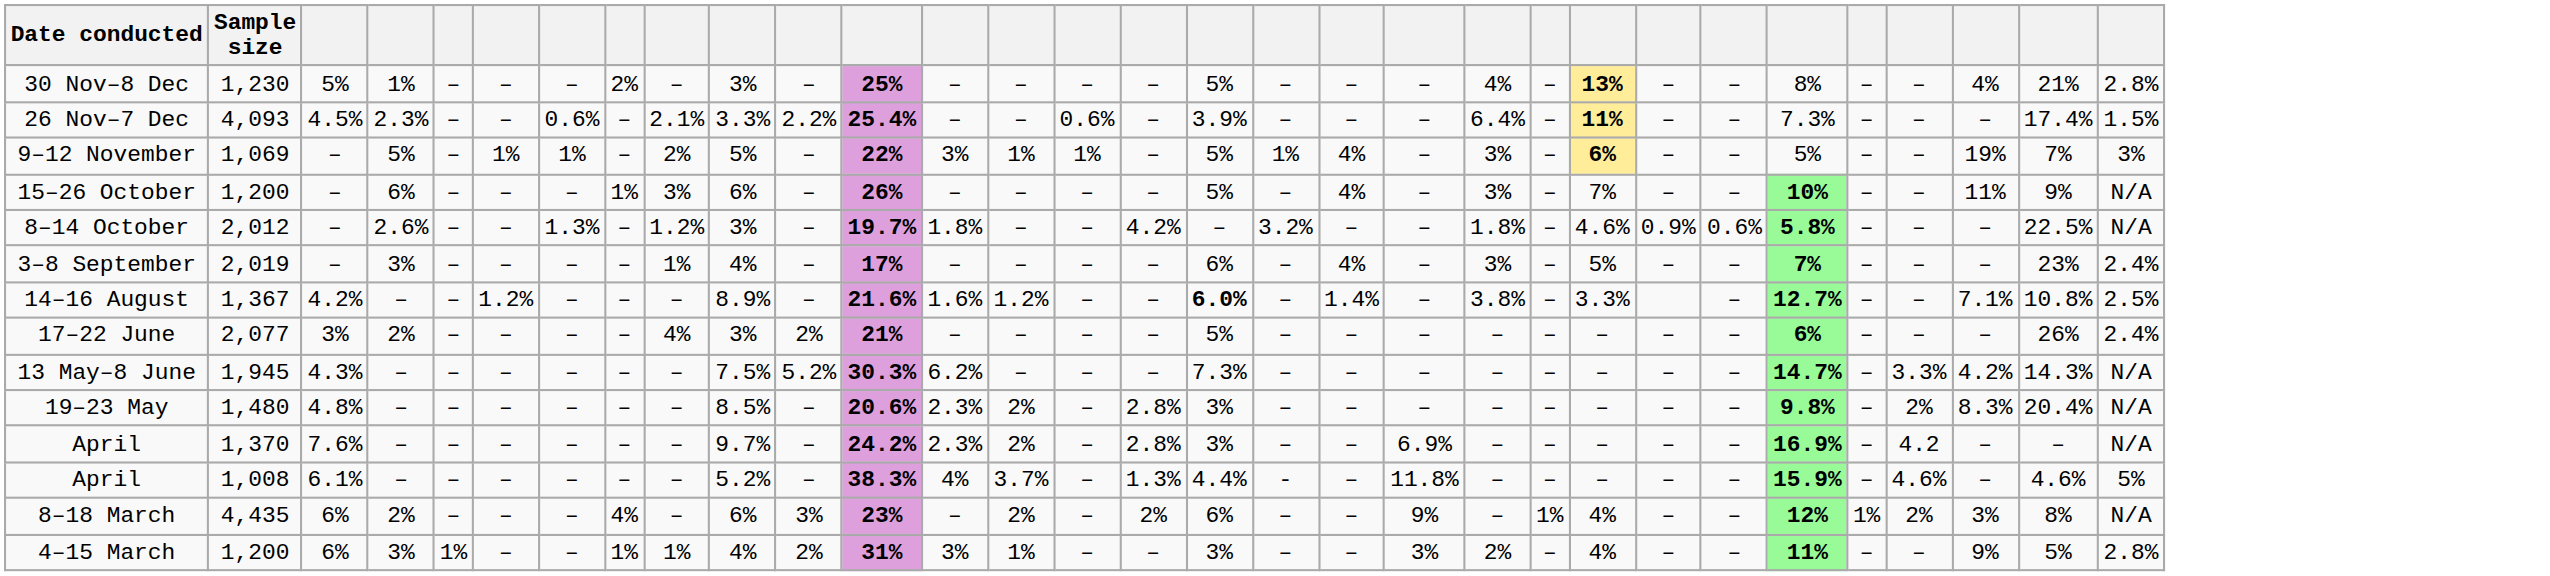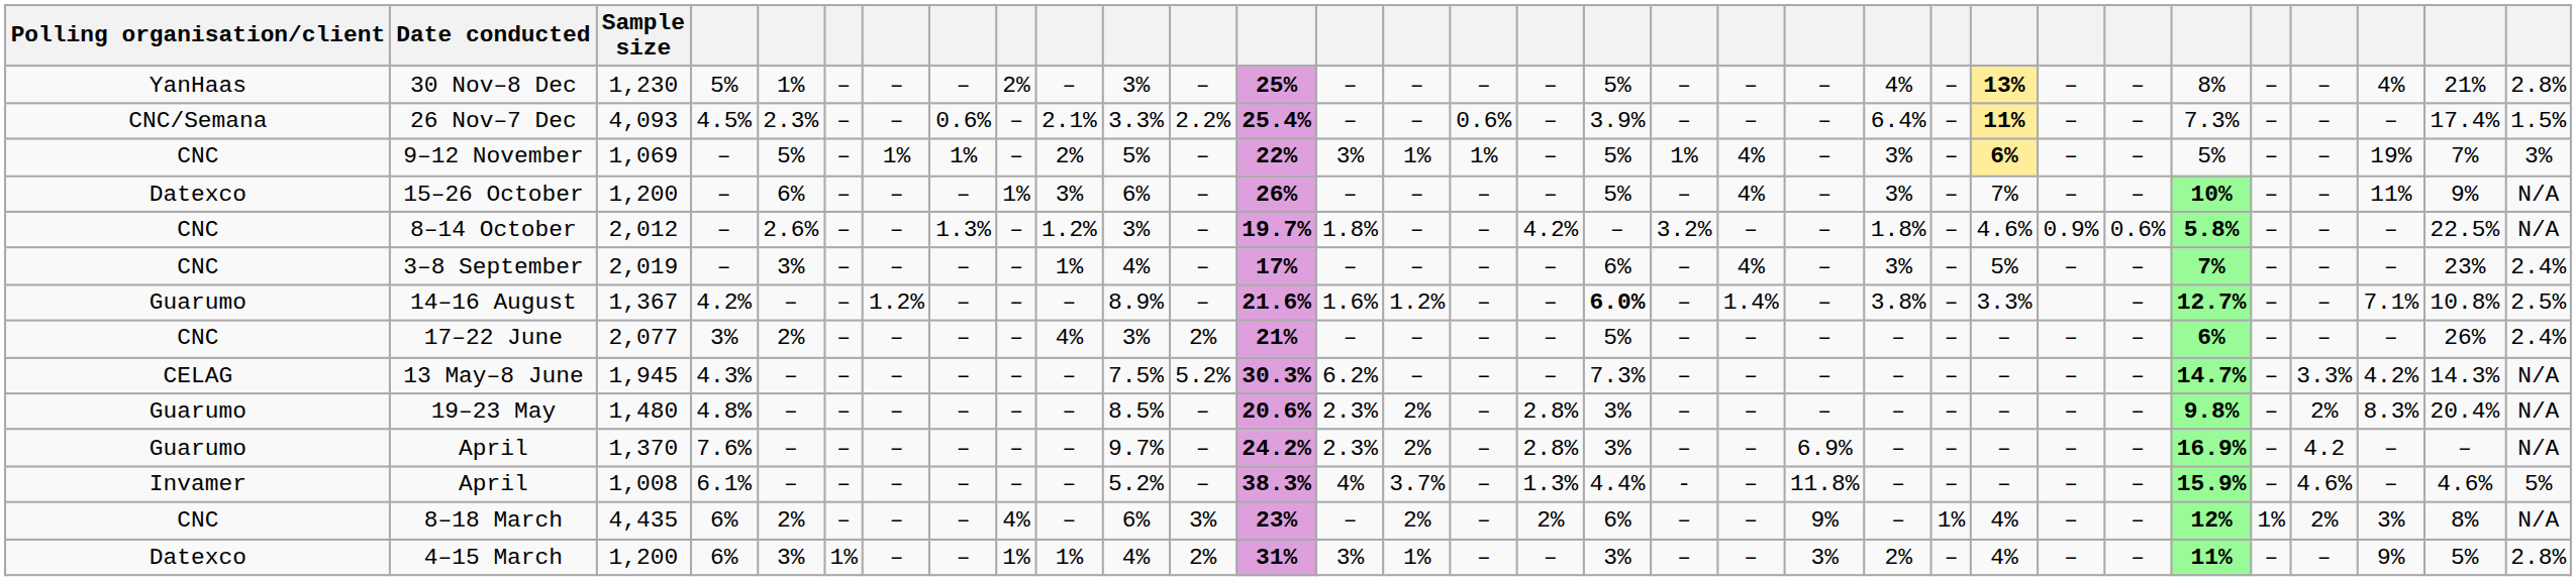 <table class="wikitable" style="text-align:center;font-size:85%;line-height:5x">
 <tr>
+<th>Polling organisation/client</th>
 <th>Date conducted</th>
 <th>Sample<br>size</th>
 <th></th>
 <th></th>
 <th></th>
 <th></th>
 <th></th>
 <th></th>
 <th></th>
 <th></th>
 <th></th>
 <th></th>
 <th></th>
 <th></th>
 <th></th>
 <th></th>
 <th></th>
 <th></th>
 <th></th>
 <th></th>
 <th></th>
 <th></th>
 <th></th>
 <th></th>
 <th></th>
 <th></th>
 <th></th>
 <th></th>
 <th></th>
 <th></th>
 <th></th>
 </tr>
 <tr>
+<td>YanHaas</td>
 <td>30 Nov–8 Dec</td>
 <td>1,230</td>
 <td>5%</td>
 <td>1%</td>
 <td>–</td>
 <td>–</td>
 <td>–</td>
 <td>2%</td>
 <td>–</td>
 <td>3%</td>
 <td>–</td>
 <td style="background:Plum;"><strong>25%</strong></td>
 <td>–</td>
 <td>–</td>
 <td>–</td>
 <td>–</td>
 <td>5%</td>
 <td>–</td>
 <td>–</td>
 <td>–</td>
 <td>4%</td>
 <td>–</td>
 <td style="background:#FFED99;"><strong>13%</strong></td>
 <td>–</td>
 <td>–</td>
 <td>8%</td>
 <td>–</td>
 <td>–</td>
 <td>4%</td>
 <td>21%</td>
 <td>2.8%</td>
 </tr>
 <tr>
+<td>CNC/Semana</td>
 <td>26 Nov–7 Dec</td>
 <td>4,093</td>
 <td>4.5%</td>
 <td>2.3%</td>
 <td>–</td>
 <td>–</td>
 <td>0.6%</td>
 <td>–</td>
 <td>2.1%</td>
 <td>3.3%</td>
 <td>2.2%</td>
 <td style="background:Plum;"><strong>25.4%</strong></td>
 <td>–</td>
 <td>–</td>
 <td>0.6%</td>
 <td>–</td>
 <td>3.9%</td>
 <td>–</td>
 <td>–</td>
 <td>–</td>
 <td>6.4%</td>
 <td>–</td>
 <td style="background:#FFED99;"><strong>11%</strong></td>
 <td>–</td>
 <td>–</td>
 <td>7.3%</td>
 <td>–</td>
 <td>–</td>
 <td>–</td>
 <td>17.4%</td>
 <td>1.5%</td>
 </tr>
 <tr>
+<td>CNC</td>
 <td>9–12 November</td>
 <td>1,069</td>
 <td>–</td>
 <td>5%</td>
 <td>–</td>
 <td>1%</td>
 <td>1%</td>
 <td>–</td>
 <td>2%</td>
 <td>5%</td>
 <td>–</td>
 <td style="background:Plum;"><strong>22%</strong></td>
 <td>3%</td>
 <td>1%</td>
 <td>1%</td>
 <td>–</td>
 <td>5%</td>
 <td>1%</td>
 <td>4%</td>
 <td>–</td>
 <td>3%</td>
 <td>–</td>
 <td style="background:#FFED99;"><strong>6%</strong></td>
 <td>–</td>
 <td>–</td>
 <td>5%</td>
 <td>–</td>
 <td>–</td>
 <td>19%</td>
 <td>7%</td>
 <td>3%</td>
 </tr>
 <tr>
+<td>Datexco</td>
 <td>15–26 October</td>
 <td>1,200</td>
 <td>–</td>
 <td>6%</td>
 <td>–</td>
 <td>–</td>
 <td>–</td>
 <td>1%</td>
 <td>3%</td>
 <td>6%</td>
 <td>–</td>
 <td style="background:Plum;"><strong>26%</strong></td>
 <td>–</td>
 <td>–</td>
 <td>–</td>
 <td>–</td>
 <td>5%</td>
 <td>–</td>
 <td>4%</td>
 <td>–</td>
 <td>3%</td>
 <td>–</td>
 <td>7%</td>
 <td>–</td>
 <td>–</td>
 <td style="background:palegreen;"><strong>10%</strong></td>
 <td>–</td>
 <td>–</td>
 <td>11%</td>
 <td>9%</td>
 <td>N/A</td>
 </tr>
 <tr>
+<td>CNC</td>
 <td>8–14 October</td>
 <td>2,012</td>
 <td>–</td>
 <td>2.6%</td>
 <td>–</td>
 <td>–</td>
 <td>1.3%</td>
 <td>–</td>
 <td>1.2%</td>
 <td>3%</td>
 <td>–</td>
 <td style="background:Plum;"><strong>19.7%</strong></td>
 <td>1.8%</td>
 <td>–</td>
 <td>–</td>
 <td>4.2%</td>
 <td>–</td>
 <td>3.2%</td>
 <td>–</td>
 <td>–</td>
 <td>1.8%</td>
 <td>–</td>
 <td>4.6%</td>
 <td>0.9%</td>
 <td>0.6%</td>
 <td style="background:palegreen;"><strong>5.8%</strong></td>
 <td>–</td>
 <td>–</td>
 <td>–</td>
 <td>22.5%</td>
 <td>N/A</td>
 </tr>
 <tr>
+<td>CNC</td>
 <td>3–8 September</td>
 <td>2,019</td>
 <td>–</td>
 <td>3%</td>
 <td>–</td>
 <td>–</td>
 <td>–</td>
 <td>–</td>
 <td>1%</td>
 <td>4%</td>
 <td>–</td>
 <td style="background:Plum;"><strong>17%</strong></td>
 <td>–</td>
 <td>–</td>
 <td>–</td>
 <td>–</td>
 <td>6%</td>
 <td>–</td>
 <td>4%</td>
 <td>–</td>
 <td>3%</td>
 <td>–</td>
 <td>5%</td>
 <td>–</td>
 <td>–</td>
 <td style="background:palegreen;"><strong>7%</strong></td>
 <td>–</td>
 <td>–</td>
 <td>–</td>
 <td>23%</td>
 <td>2.4%</td>
 </tr>
 <tr>
+<td>Guarumo</td>
 <td>14–16 August</td>
 <td>1,367</td>
 <td>4.2%</td>
 <td>–</td>
 <td>–</td>
 <td>1.2%</td>
 <td>–</td>
 <td>–</td>
 <td>–</td>
 <td>8.9%</td>
 <td>–</td>
 <td style="background:Plum;"><strong>21.6%</strong></td>
 <td>1.6%</td>
 <td>1.2%</td>
 <td>–</td>
 <td>–</td>
 <td><strong>6.0%</strong></td>
 <td>–</td>
 <td>1.4%</td>
 <td>–</td>
 <td>3.8%</td>
 <td>–</td>
 <td>3.3%</td>
 <td></td>
 <td>–</td>
 <td style="background:palegreen;"><strong>12.7%</strong></td>
 <td>–</td>
 <td>–</td>
 <td>7.1%</td>
 <td>10.8%</td>
 <td>2.5%</td>
 </tr>
 <tr>
+<td>CNC</td>
 <td>17–22 June</td>
 <td>2,077</td>
 <td>3%</td>
 <td>2%</td>
 <td>–</td>
 <td>–</td>
 <td>–</td>
 <td>–</td>
 <td>4%</td>
 <td>3%</td>
 <td>2%</td>
 <td style="background:Plum;"><strong>21%</strong></td>
 <td>–</td>
 <td>–</td>
 <td>–</td>
 <td>–</td>
 <td>5%</td>
 <td>–</td>
 <td>–</td>
 <td>–</td>
 <td>–</td>
 <td>–</td>
 <td>–</td>
 <td>–</td>
 <td>–</td>
 <td style="background:palegreen;"><strong>6%</strong></td>
 <td>–</td>
 <td>–</td>
 <td>–</td>
 <td>26%</td>
 <td>2.4%</td>
 </tr>
 <tr>
+<td>CELAG</td>
 <td>13 May–8 June</td>
 <td>1,945</td>
 <td>4.3%</td>
 <td>–</td>
 <td>–</td>
 <td>–</td>
 <td>–</td>
 <td>–</td>
 <td>–</td>
 <td>7.5%</td>
 <td>5.2%</td>
 <td style="background:Plum;"><strong>30.3%</strong></td>
 <td>6.2%</td>
 <td>–</td>
 <td>–</td>
 <td>–</td>
 <td>7.3%</td>
 <td>–</td>
 <td>–</td>
 <td>–</td>
 <td>–</td>
 <td>–</td>
 <td>–</td>
 <td>–</td>
 <td>–</td>
 <td style="background:palegreen"><strong>14.7%</strong></td>
 <td>–</td>
 <td>3.3%</td>
 <td>4.2%</td>
 <td>14.3%</td>
 <td>N/A</td>
 </tr>
 <tr>
+<td>Guarumo</td>
 <td>19–23 May</td>
 <td>1,480</td>
 <td>4.8%</td>
 <td>–</td>
 <td>–</td>
 <td>–</td>
 <td>–</td>
 <td>–</td>
 <td>–</td>
 <td>8.5%</td>
 <td>–</td>
 <td style="background:Plum;"><strong>20.6%</strong></td>
 <td>2.3%</td>
 <td>2%</td>
 <td>–</td>
 <td>2.8%</td>
 <td>3%</td>
 <td>–</td>
 <td>–</td>
 <td>–</td>
 <td>–</td>
 <td>–</td>
 <td>–</td>
 <td>–</td>
 <td>–</td>
 <td style="background:palegreen;"><strong>9.8%</strong></td>
 <td>–</td>
 <td>2%</td>
 <td>8.3%</td>
 <td>20.4%</td>
 <td>N/A</td>
 </tr>
 <tr>
+<td>Guarumo</td>
 <td>April</td>
 <td>1,370</td>
 <td>7.6%</td>
 <td>–</td>
 <td>–</td>
 <td>–</td>
 <td>–</td>
 <td>–</td>
 <td>–</td>
 <td>9.7%</td>
 <td>–</td>
 <td style="background:Plum;"><strong>24.2%</strong></td>
 <td>2.3%</td>
 <td>2%</td>
 <td>–</td>
 <td>2.8%</td>
 <td>3%</td>
 <td>–</td>
 <td>–</td>
 <td>6.9%</td>
 <td>–</td>
 <td>–</td>
 <td>–</td>
 <td>–</td>
 <td>–</td>
 <td style="background:palegreen;"><strong>16.9%</strong></td>
 <td>–</td>
 <td>4.2</td>
 <td>–</td>
 <td>–</td>
 <td>N/A</td>
 </tr>
 <tr>
+<td>Invamer</td>
 <td>April</td>
 <td>1,008</td>
 <td>6.1%</td>
 <td>–</td>
 <td>–</td>
 <td>–</td>
 <td>–</td>
 <td>–</td>
 <td>–</td>
 <td>5.2%</td>
 <td>–</td>
 <td style="background:Plum;"><strong>38.3%</strong></td>
 <td>4%</td>
 <td>3.7%</td>
 <td>–</td>
 <td>1.3%</td>
 <td>4.4%</td>
 <td>-</td>
 <td>–</td>
 <td>11.8%</td>
 <td>–</td>
 <td>–</td>
 <td>–</td>
 <td>–</td>
 <td>–</td>
 <td style="background:palegreen;"><strong>15.9%</strong></td>
 <td>–</td>
 <td>4.6%</td>
 <td>–</td>
 <td>4.6%</td>
 <td>5%</td>
 </tr>
 <tr>
+<td>CNC</td>
 <td>8–18 March</td>
 <td>4,435</td>
 <td>6%</td>
 <td>2%</td>
 <td>–</td>
 <td>–</td>
 <td>–</td>
 <td>4%</td>
 <td>–</td>
 <td>6%</td>
 <td>3%</td>
 <td style="background:Plum;"><strong>23%</strong></td>
 <td>–</td>
 <td>2%</td>
 <td>–</td>
 <td>2%</td>
 <td>6%</td>
 <td>–</td>
 <td>–</td>
 <td>9%</td>
 <td>–</td>
 <td>1%</td>
 <td>4%</td>
 <td>–</td>
 <td>–</td>
 <td style="background:palegreen;"><strong>12%</strong></td>
 <td>1%</td>
 <td>2%</td>
 <td>3%</td>
 <td>8%</td>
 <td>N/A</td>
 </tr>
 <tr>
+<td>Datexco</td>
 <td>4–15 March</td>
 <td>1,200</td>
 <td>6%</td>
 <td>3%</td>
 <td>1%</td>
 <td>–</td>
 <td>–</td>
 <td>1%</td>
 <td>1%</td>
 <td>4%</td>
 <td>2%</td>
 <td style="background:Plum;"><strong>31%</strong></td>
 <td>3%</td>
 <td>1%</td>
 <td>–</td>
 <td>–</td>
 <td>3%</td>
 <td>–</td>
 <td>–</td>
 <td>3%</td>
 <td>2%</td>
 <td>–</td>
 <td>4%</td>
 <td>–</td>
 <td>–</td>
 <td style="background:palegreen;"><strong>11%</strong></td>
 <td>–</td>
 <td>–</td>
 <td>9%</td>
 <td>5%</td>
 <td>2.8%</td>
 </tr>
 </table>
